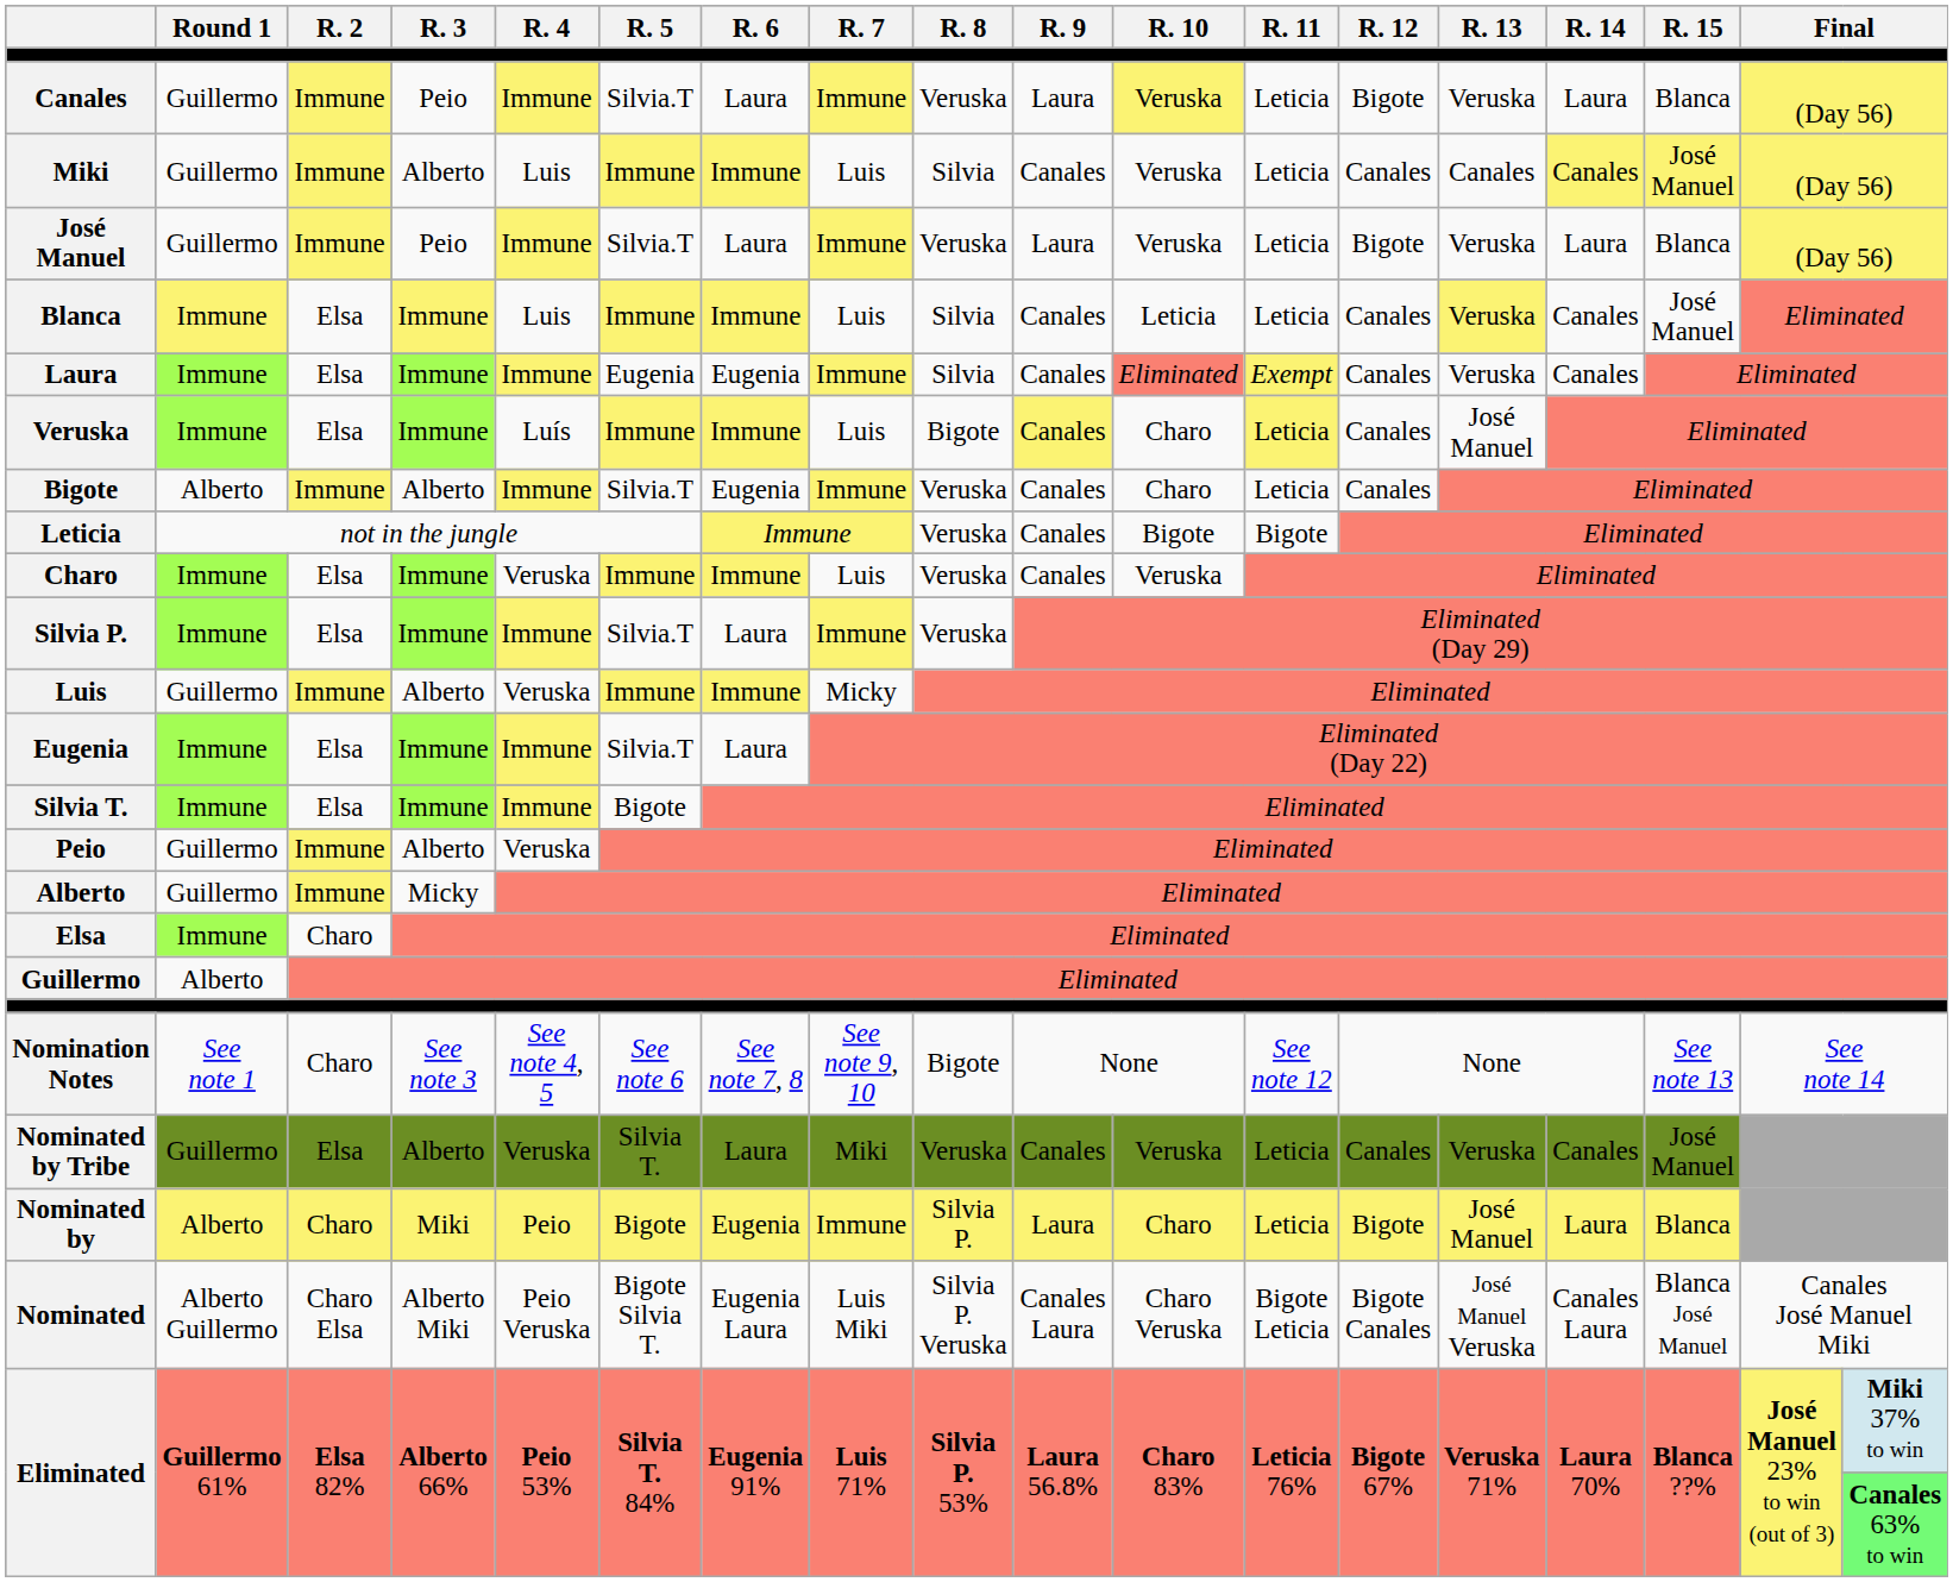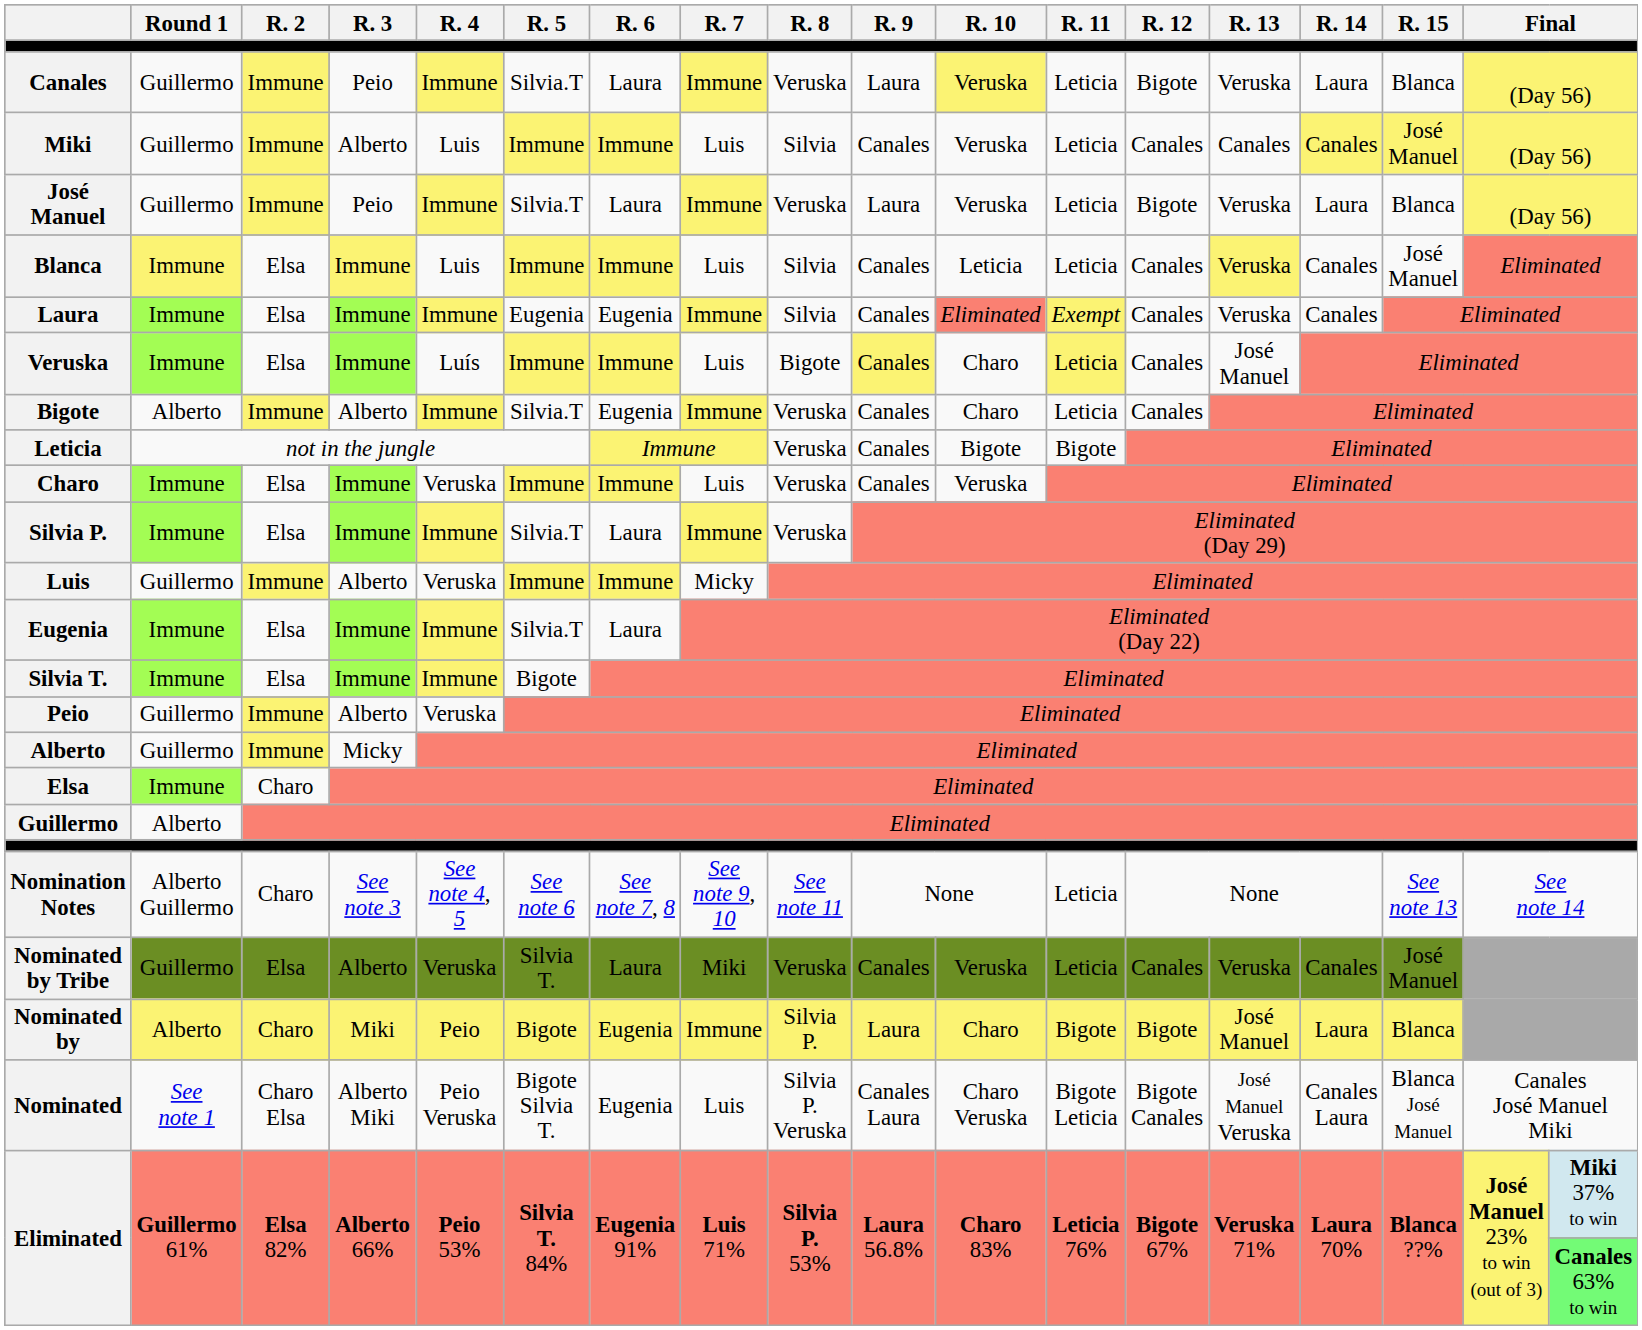 <table class="wikitable" style="text-align:center; width: 50%; font-size:85%; line-height:15px;">
 <tr>
 <th ! style="width: 10%;"></th>
 <th style="width: 10%;">Round 1</th>
 <th style="width: 10%;">R. 2</th>
 <th style="width: 10%;">R. 3</th>
 <th style="width: 10%;">R. 4</th>
 <th style="width: 10%;">R. 5</th>
 <th style="width: 10%;">R. 6</th>
 <th style="width: 10%;">R. 7</th>
 <th style="width: 10%;">R. 8</th>
 <th style="width: 10%;">R. 9</th>
 <th style="width: 10%;">R. 10</th>
 <th style="width: 10%;">R. 11</th>
 <th style="width: 10%;">R. 12</th>
 <th style="width: 10%;">R. 13</th>
 <th style="width: 10%;">R. 14</th>
 <th style="width: 10%;">R. 15</th>
 <th style="width: 20%;" colspan="2">Final</th>
 </tr>
 <tr>
 <th style="background:#000000;" colspan="18"></th>
 </tr>
 <tr>
 <th>Canales</th>
 <td>Guillermo</td>
 <td bgcolor="#FBF373">Immune</td>
 <td>Peio</td>
 <td bgcolor="#FBF373">Immune</td>
 <td>Silvia.T</td>
 <td>Laura</td>
 <td bgcolor="#FBF373">Immune</td>
 <td>Veruska</td>
 <td>Laura</td>
 <td bgcolor="#FBF373">Veruska</td>
 <td>Leticia</td>
 <td>Bigote</td>
 <td>Veruska</td>
 <td>Laura</td>
 <td>Blanca</td>
 <td style="background:#FBF373;" colspan="2"><strong></strong><br>(Day 56)</td>
 </tr>
 <tr>
 <th>Miki</th>
 <td>Guillermo</td>
 <td bgcolor="#FBF373">Immune</td>
 <td>Alberto</td>
 <td>Luis</td>
 <td bgcolor="#FBF373">Immune</td>
 <td bgcolor="#FBF373">Immune</td>
 <td>Luis</td>
 <td>Silvia</td>
 <td>Canales</td>
 <td>Veruska</td>
 <td>Leticia</td>
 <td>Canales</td>
 <td>Canales</td>
 <td bgcolor="#FBF373">Canales</td>
 <td bgcolor="#FBF373">José Manuel</td>
 <td style="background:#FBF373;" colspan="2"><strong></strong><br>(Day 56)</td>
 </tr>
 <tr>
 <th>José Manuel</th>
 <td>Guillermo</td>
 <td bgcolor="#FBF373">Immune</td>
 <td>Peio</td>
 <td bgcolor="#FBF373">Immune</td>
 <td>Silvia.T</td>
 <td>Laura</td>
 <td bgcolor="#FBF373">Immune</td>
 <td>Veruska</td>
 <td>Laura</td>
 <td>Veruska</td>
 <td>Leticia</td>
 <td>Bigote</td>
 <td>Veruska</td>
 <td>Laura</td>
 <td>Blanca</td>
 <td style="background:#FBF373;" colspan="2"><strong></strong><br>(Day 56)</td>
 </tr>
 <tr>
 <th>Blanca</th>
 <td bgcolor="#FBF373">Immune</td>
 <td>Elsa</td>
 <td bgcolor="#FBF373">Immune</td>
 <td>Luis</td>
 <td bgcolor="#FBF373">Immune</td>
 <td bgcolor="#FBF373">Immune</td>
 <td>Luis</td>
 <td>Silvia</td>
 <td>Canales</td>
 <td>Leticia</td>
 <td>Leticia</td>
 <td>Canales</td>
 <td bgcolor="#FBF373">Veruska</td>
 <td>Canales</td>
 <td>José Manuel</td>
 <td style="background:#fa8072; text-align:center" colspan="2"><em>Eliminated</em> <br></td>
 </tr>
 <tr>
 <th>Laura</th>
 <td bgcolor="#A3FD54">Immune</td>
 <td>Elsa</td>
 <td bgcolor="#A3FD54">Immune</td>
 <td bgcolor="#FBF373">Immune</td>
 <td>Eugenia</td>
 <td>Eugenia</td>
 <td bgcolor="#FBF373">Immune</td>
 <td>Silvia</td>
 <td>Canales</td>
 <td style="background:#fa8072; text-align:center"><em>Eliminated</em> <br></td>
 <td bgcolor="#FBF373"><em>Exempt</em></td>
 <td>Canales</td>
 <td>Veruska</td>
 <td>Canales</td>
 <td style="background:#fa8072; text-align:center" colspan="3"><em>Eliminated</em> <br></td>
 </tr>
 <tr>
 <th>Veruska</th>
 <td bgcolor="#A3FD54">Immune</td>
 <td>Elsa</td>
 <td bgcolor="#A3FD54">Immune</td>
 <td>Luís</td>
 <td bgcolor="#FBF373">Immune</td>
 <td bgcolor="#FBF373">Immune</td>
 <td>Luis</td>
 <td>Bigote</td>
 <td bgcolor="#FBF373">Canales</td>
 <td>Charo</td>
 <td bgcolor="#FBF373">Leticia</td>
 <td>Canales</td>
 <td>José Manuel</td>
 <td style="background:#fa8072; text-align:center" colspan="4"><em>Eliminated</em> <br></td>
 </tr>
 <tr>
 <th>Bigote</th>
 <td>Alberto</td>
 <td bgcolor="#FBF373">Immune</td>
 <td>Alberto</td>
 <td bgcolor="#FBF373">Immune</td>
 <td>Silvia.T</td>
 <td>Eugenia</td>
 <td bgcolor="#FBF373">Immune</td>
 <td>Veruska</td>
 <td>Canales</td>
 <td>Charo</td>
 <td>Leticia</td>
 <td>Canales</td>
 <td style="background:#fa8072; text-align:center" colspan="5"><em>Eliminated</em> <br></td>
 </tr>
 <tr>
 <th>Leticia</th>
 <td colspan=5><em>not in the jungle</em></td>
 <td colspan=2 bgcolor="#FBF373"><em>Immune</em></td>
 <td>Veruska</td>
 <td>Canales</td>
 <td>Bigote</td>
 <td>Bigote</td>
 <td style="background:#fa8072; text-align:center" colspan="6"><em>Eliminated</em> <br></td>
 </tr>
 <tr>
 <th>Charo</th>
 <td bgcolor="#A3FD54">Immune</td>
 <td>Elsa</td>
 <td bgcolor="#A3FD54">Immune</td>
 <td>Veruska</td>
 <td bgcolor="#FBF373">Immune</td>
 <td bgcolor="#FBF373">Immune</td>
 <td>Luis</td>
 <td>Veruska</td>
 <td>Canales</td>
 <td>Veruska</td>
 <td style="background:#fa8072; text-align:center" colspan="7"><em>Eliminated</em> <br></td>
 </tr>
 <tr>
 <th>Silvia P.</th>
 <td bgcolor="#A3FD54">Immune</td>
 <td>Elsa</td>
 <td bgcolor="#A3FD54">Immune</td>
 <td bgcolor="#FBF373">Immune</td>
 <td>Silvia.T</td>
 <td>Laura</td>
 <td bgcolor="#FBF373">Immune</td>
 <td>Veruska</td>
 <td style="background:#fa8072; text-align:center" colspan="9"><em>Eliminated</em> <br>(Day 29)</td>
 </tr>
 <tr>
 <th>Luis</th>
 <td>Guillermo</td>
 <td bgcolor="#FBF373">Immune</td>
 <td>Alberto</td>
 <td>Veruska</td>
 <td bgcolor="#FBF373">Immune</td>
 <td bgcolor="#FBF373">Immune</td>
 <td>Micky</td>
 <td style="background:#fa8072; text-align:center" colspan="10"><em>Eliminated</em> <br></td>
 </tr>
 <tr>
 <th>Eugenia</th>
 <td bgcolor="#A3FD54">Immune</td>
 <td>Elsa</td>
 <td bgcolor="#A3FD54">Immune</td>
 <td bgcolor="#FBF373">Immune</td>
 <td>Silvia.T</td>
 <td>Laura</td>
 <td style="background:#fa8072; text-align:center" colspan="11"><em>Eliminated</em> <br>(Day 22)</td>
 </tr>
 <tr>
 <th>Silvia T.</th>
 <td bgcolor="#A3FD54">Immune</td>
 <td>Elsa</td>
 <td bgcolor="#A3FD54">Immune</td>
 <td bgcolor="#FBF373">Immune</td>
 <td>Bigote</td>
 <td style="background:#fa8072; text-align:center" colspan="12"><em>Eliminated</em> <br></td>
 </tr>
 <tr>
 <th>Peio</th>
 <td>Guillermo</td>
 <td bgcolor="#FBF373">Immune</td>
 <td>Alberto</td>
 <td>Veruska</td>
 <td style="background:#fa8072; text-align:center" colspan="13"><em>Eliminated</em> <br></td>
 </tr>
 <tr>
 <th>Alberto</th>
 <td>Guillermo</td>
 <td bgcolor="#FBF373">Immune</td>
 <td>Micky</td>
 <td style="background:#fa8072; text-align:center" colspan="14"><em>Eliminated</em> <br></td>
 </tr>
 <tr>
 <th>Elsa</th>
 <td bgcolor="#A3FD54">Immune</td>
 <td>Charo</td>
 <td style="background:#fa8072; text-align:center" colspan="15"><em>Eliminated</em> <br></td>
 </tr>
 <tr>
 <th>Guillermo</th>
 <td>Alberto</td>
 <td style="background:#fa8072; text-align:center" colspan="16"><em>Eliminated</em> <br></td>
 </tr>
 <tr>
 <th style="background:#000000;" colspan="18"></th>
 </tr>
 <tr>
 <th>Nomination Notes</th>
-<td><em><a href='#'>See<br>note 1</a></em></td>
+<td>Alberto<br>Guillermo</td>
 <td>Charo</td>
 <td><em><a href='#'>See<br>note 3</a></em></td>
 <td><em><a href='#'>See<br>note 4</a></em>, <em><a href='#'>5</a></em></td>
 <td><em><a href='#'>See<br>note 6</a></em></td>
 <td><em><a href='#'>See<br>note 7</a></em>, <em><a href='#'>8</a></em></td>
 <td><em><a href='#'>See<br>note 9</a></em>, <em><a href='#'>10</a></em></td>
-<td>Bigote</td>
+<td><em><a href='#'>See<br>note 11</a></em></td>
 <td colspan=2>None</td>
-<td><em><a href='#'>See<br>note 12</a></em></td>
+<td>Leticia</td>
 <td colspan=3>None</td>
 <td><em><a href='#'>See<br>note 13</a></em></td>
 <td colspan=2><em><a href='#'>See<br>note 14</a></em></td>
 </tr>
 <tr>
 <th>Nominated<br>by Tribe</th>
 <td bgcolor="#6B8E23"><span>Guillermo</span></td>
 <td bgcolor="#6B8E23"><span>Elsa</span></td>
 <td bgcolor="#6B8E23"><span>Alberto</span></td>
 <td bgcolor="#6B8E23"><span>Veruska</span></td>
 <td bgcolor="#6B8E23"><span>Silvia T.</span></td>
 <td bgcolor="#6B8E23"><span>Laura</span></td>
 <td bgcolor="#6B8E23"><span>Miki</span></td>
 <td bgcolor="#6B8E23"><span>Veruska</span></td>
 <td bgcolor="#6B8E23"><span>Canales</span></td>
 <td bgcolor="#6B8E23"><span>Veruska</span></td>
 <td bgcolor="#6B8E23"><span>Leticia</span></td>
 <td bgcolor="#6B8E23"><span>Canales</span></td>
 <td bgcolor="#6B8E23"><span>Veruska</span></td>
 <td bgcolor="#6B8E23"><span>Canales</span></td>
 <td bgcolor="#6B8E23"><span>José Manuel</span></td>
 <td bgcolor="darkgray" colspan=2></td>
 </tr>
 <tr>
 <th>Nominated by<br></th>
 <td bgcolor="#FBF373">Alberto</td>
 <td bgcolor="#FBF373">Charo</td>
 <td bgcolor="#FBF373">Miki</td>
 <td bgcolor="#FBF373">Peio</td>
 <td bgcolor="#FBF373">Bigote</td>
 <td bgcolor="#FBF373">Eugenia</td>
 <td bgcolor="#FBF373">Immune</td>
 <td bgcolor="#FBF373">Silvia P.</td>
 <td bgcolor="#FBF373">Laura</td>
 <td bgcolor="#FBF373">Charo</td>
-<td bgcolor="#FBF373">Leticia</td>
+<td bgcolor="#FBF373">Bigote</td>
 <td bgcolor="#FBF373">Bigote</td>
 <td bgcolor="#FBF373">José Manuel</td>
 <td bgcolor="#FBF373">Laura</td>
 <td bgcolor="#FBF373">Blanca</td>
 <td bgcolor="darkgray" colspan=2></td>
 </tr>
 <tr>
 <th>Nominated</th>
-<td>Alberto<br>Guillermo</td>
+<td><em><a href='#'>See<br>note 1</a></em></td>
 <td>Charo<br>Elsa</td>
 <td>Alberto<br>Miki</td>
 <td>Peio<br>Veruska</td>
 <td>Bigote<br>Silvia T.</td>
-<td>Eugenia<br>Laura</td>
-<td>Luis<br>Miki</td>
+<td>Eugenia</td>
+<td>Luis</td>
 <td>Silvia P.<br>Veruska</td>
 <td>Canales<br>Laura</td>
 <td>Charo<br>Veruska</td>
 <td>Bigote<br>Leticia</td>
 <td>Bigote<br>Canales</td>
 <td><small>José Manuel</small><br>Veruska</td>
 <td>Canales<br>Laura</td>
 <td>Blanca<br><small>José Manuel</small></td>
 <td colspan="2">Canales<br>José Manuel<br>Miki</td>
 </tr>
 <tr>
 <th rowspan=2>Eliminated</th>
 <td rowspan=2 style="background:#FA8072"><strong>Guillermo</strong><br>61%<br><small></small></td>
 <td rowspan=2 style="background:#FA8072"><strong>Elsa</strong><br>82%<br><small></small></td>
 <td rowspan=2 style="background:#FA8072"><strong>Alberto</strong><br>66%<br><small></small></td>
 <td rowspan=2 style="background:#FA8072"><strong>Peio</strong><br>53%<br><small></small></td>
 <td rowspan=2 style="background:#FA8072"><strong>Silvia T.</strong><br>84%<br><small></small></td>
 <td rowspan=2 style="background:#FA8072"><strong>Eugenia</strong><br>91%<br><small></small></td>
 <td rowspan=2 style="background:#FA8072"><strong>Luis</strong><br>71%<br><small></small></td>
 <td rowspan=2 style="background:#FA8072"><strong>Silvia P.</strong><br>53%<br><small></small></td>
 <td rowspan=2 style="background:#FA8072"><strong>Laura</strong><br>56.8%<br><small></small></td>
 <td rowspan=2 style="background:#FA8072"><strong>Charo</strong><br>83%<br><small></small></td>
 <td rowspan=2 style="background:#FA8072"><strong>Leticia</strong><br>76%<br><small></small></td>
 <td rowspan=2 style="background:#FA8072"><strong>Bigote</strong><br>67%<br><small></small></td>
 <td rowspan=2 style="background:#FA8072"><strong>Veruska</strong><br>71%<br><small></small></td>
 <td rowspan=2 style="background:#FA8072"><strong>Laura</strong><br>70%<br><small></small></td>
 <td rowspan=2 style="background:#FA8072"><strong>Blanca</strong><br>??%<br><small></small></td>
 <td rowspan=2 style="background:#FBF373"><strong>José Manuel</strong><br>23%<br><small>to win<br>(out of 3)</small></td>
 <td style="background:#D1E8EF"><strong>Miki</strong><br>37%<br><small>to win</small></td>
 </tr>
 <tr>
 <td style="background:#73FB76"><strong>Canales</strong><br>63%<br><small>to win</small></td>
 </tr>
 </table>
